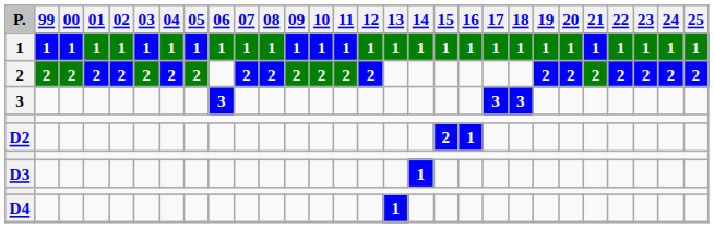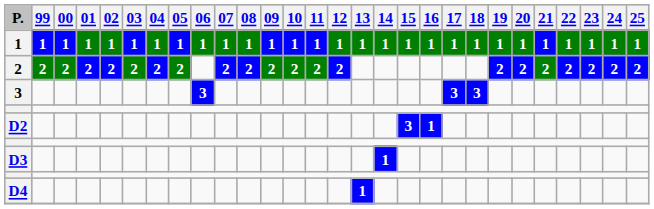 <table class="wikitable" style="text-align: center; font-size:60%">
 <tr>
 <th style="background:#c0c0c0">P.</th>
 <th><strong><a href='#'>99</a></strong></th>
 <th><strong><a href='#'>00</a></strong></th>
 <th><strong><a href='#'>01</a></strong></th>
 <th><strong><a href='#'>02</a></strong></th>
 <th><strong><a href='#'>03</a></strong></th>
 <th><strong><a href='#'>04</a></strong></th>
 <th><strong><a href='#'>05</a></strong></th>
 <th><strong><a href='#'>06</a></strong></th>
 <th><strong><a href='#'>07</a></strong></th>
 <th><strong><a href='#'>08</a></strong></th>
 <th><strong><a href='#'>09</a></strong></th>
 <th><strong><a href='#'>10</a></strong></th>
 <th><strong><a href='#'>11</a></strong></th>
 <th><strong><a href='#'>12</a></strong></th>
 <th><strong><a href='#'>13</a></strong></th>
 <th><strong><a href='#'>14</a></strong></th>
 <th><strong><a href='#'>15</a></strong></th>
 <th><strong><a href='#'>16</a></strong></th>
 <th><strong><a href='#'>17</a></strong></th>
 <th><strong><a href='#'>18</a></strong></th>
 <th><strong><a href='#'>19</a></strong></th>
 <th><strong><a href='#'>20</a></strong></th>
 <th><strong><a href='#'>21</a></strong></th>
 <th><strong><a href='#'>22</a></strong></th>
 <th><strong><a href='#'>23</a></strong></th>
 <th><strong><a href='#'>24</a></strong></th>
 <th><strong><a href='#'>25</a></strong></th>
 </tr>
 <tr>
 <th>1</th>
 <td style="background-color:blue;color:white;"><strong>1</strong></td>
 <td style="background-color:blue;color:white;"><strong>1</strong></td>
 <td style="background-color:green;color:white;"><strong>1</strong></td>
 <td style="background-color:green;color:white;"><strong>1</strong></td>
 <td style="background-color:blue;color:white;"><strong>1</strong></td>
 <td style="background-color:green;color:white;"><strong>1</strong></td>
 <td style="background-color:blue;color:white;"><strong>1</strong></td>
 <td style="background-color:green;color:white;"><strong>1</strong></td>
 <td style="background-color:green;color:white;"><strong>1</strong></td>
 <td style="background-color:green;color:white;"><strong>1</strong></td>
 <td style="background-color:blue;color:white;"><strong>1</strong></td>
 <td style="background-color:blue;color:white;"><strong>1</strong></td>
 <td style="background-color:blue;color:white;"><strong>1</strong></td>
 <td style="background-color:green;color:white;"><strong>1</strong></td>
 <td style="background-color:green;color:white;"><strong>1</strong></td>
 <td style="background-color:green;color:white;"><strong>1</strong></td>
 <td style="background-color:green;color:white;"><strong>1</strong></td>
 <td style="background-color:green;color:white;"><strong>1</strong></td>
 <td style="background-color:green;color:white;"><strong>1</strong></td>
 <td style="background-color:green;color:white;"><strong>1</strong></td>
 <td style="background-color:green;color:white;"><strong>1</strong></td>
 <td style="background-color:green;color:white;"><strong>1</strong></td>
 <td style="background-color:blue;color:white;"><strong>1</strong></td>
 <td style="background-color:green;color:white;"><strong>1</strong></td>
 <td style="background-color:green;color:white;"><strong>1</strong></td>
 <td style="background-color:green;color:white;"><strong>1</strong></td>
 <td style="background-color:green;color:white;"><strong>1</strong></td>
 </tr>
 <tr>
 <th>2</th>
 <td style="background-color:green;color:white;"><strong>2</strong></td>
 <td style="background-color:green;color:white;"><strong>2</strong></td>
 <td style="background-color:blue;color:white;"><strong>2</strong></td>
 <td style="background-color:blue;color:white;"><strong>2</strong></td>
 <td style="background-color:green;color:white;"><strong>2</strong></td>
 <td style="background-color:blue;color:white;"><strong>2</strong></td>
 <td style="background-color:green;color:white;"><strong>2</strong></td>
 <td></td>
 <td style="background-color:blue;color:white;"><strong>2</strong></td>
 <td style="background-color:blue;color:white;"><strong>2</strong></td>
 <td style="background-color:green;color:white;"><strong>2</strong></td>
 <td style="background-color:green;color:white;"><strong>2</strong></td>
 <td style="background-color:green;color:white;"><strong>2</strong></td>
 <td style="background-color:blue;color:white;"><strong>2</strong></td>
 <td></td>
 <td></td>
 <td></td>
 <td></td>
 <td></td>
 <td></td>
 <td style="background-color:blue;color:white;"><strong>2</strong></td>
 <td style="background-color:blue;color:white;"><strong>2</strong></td>
 <td style="background-color:green;color:white;"><strong>2</strong></td>
 <td style="background-color:blue;color:white;"><strong>2</strong></td>
 <td style="background-color:blue;color:white;"><strong>2</strong></td>
 <td style="background-color:blue;color:white;"><strong>2</strong></td>
 <td style="background-color:blue;color:white;"><strong>2</strong></td>
 </tr>
 <tr>
 <th>3</th>
 <td></td>
 <td></td>
 <td></td>
 <td></td>
 <td></td>
 <td></td>
 <td></td>
 <td style="background-color:blue;color:white;"><strong>3</strong></td>
 <td></td>
 <td></td>
 <td></td>
 <td></td>
 <td></td>
 <td></td>
 <td></td>
 <td></td>
 <td></td>
 <td></td>
 <td style="background-color:blue;color:white;"><strong>3</strong></td>
 <td style="background-color:blue;color:white;"><strong>3</strong></td>
 <td></td>
 <td></td>
 <td></td>
 <td></td>
 <td></td>
 <td></td>
 <td></td>
 </tr>
 <tr>
 <th></th>
 </tr>
 <tr>
 <th><a href='#'>D2</a></th>
 <td></td>
 <td></td>
 <td></td>
 <td></td>
 <td></td>
 <td></td>
 <td></td>
 <td></td>
 <td></td>
 <td></td>
 <td></td>
 <td></td>
 <td></td>
 <td></td>
 <td></td>
 <td></td>
-<td style="background-color:blue;color:white;"><strong>2</strong></td>
+<td style="background-color:blue;color:white;"><strong>3</strong></td>
 <td style="background-color:blue;color:white;"><strong>1</strong></td>
 <td></td>
 <td></td>
 <td></td>
 <td></td>
 <td></td>
 <td></td>
 <td></td>
 <td></td>
 <td></td>
 </tr>
 <tr>
 <th></th>
 </tr>
 <tr>
 <th><a href='#'>D3</a></th>
 <td></td>
 <td></td>
 <td></td>
 <td></td>
 <td></td>
 <td></td>
 <td></td>
 <td></td>
 <td></td>
 <td></td>
 <td></td>
 <td></td>
 <td></td>
 <td></td>
 <td></td>
 <td style="background-color:blue;color:white;"><strong>1</strong></td>
 <td></td>
 <td></td>
 <td></td>
 <td></td>
 <td></td>
 <td></td>
 <td></td>
 <td></td>
 <td></td>
 <td></td>
 <td></td>
 </tr>
 <tr>
 <th></th>
 </tr>
 <tr>
 <th><a href='#'>D4</a></th>
 <td></td>
 <td></td>
 <td></td>
 <td></td>
 <td></td>
 <td></td>
 <td></td>
 <td></td>
 <td></td>
 <td></td>
 <td></td>
 <td></td>
 <td></td>
 <td></td>
 <td style="background-color:blue;color:white;"><strong>1</strong></td>
 <td></td>
 <td></td>
 <td></td>
 <td></td>
 <td></td>
 <td></td>
 <td></td>
 <td></td>
 <td></td>
 <td></td>
 <td></td>
 <td></td>
 </tr>
 <tr>
 </tr>
 </table>
